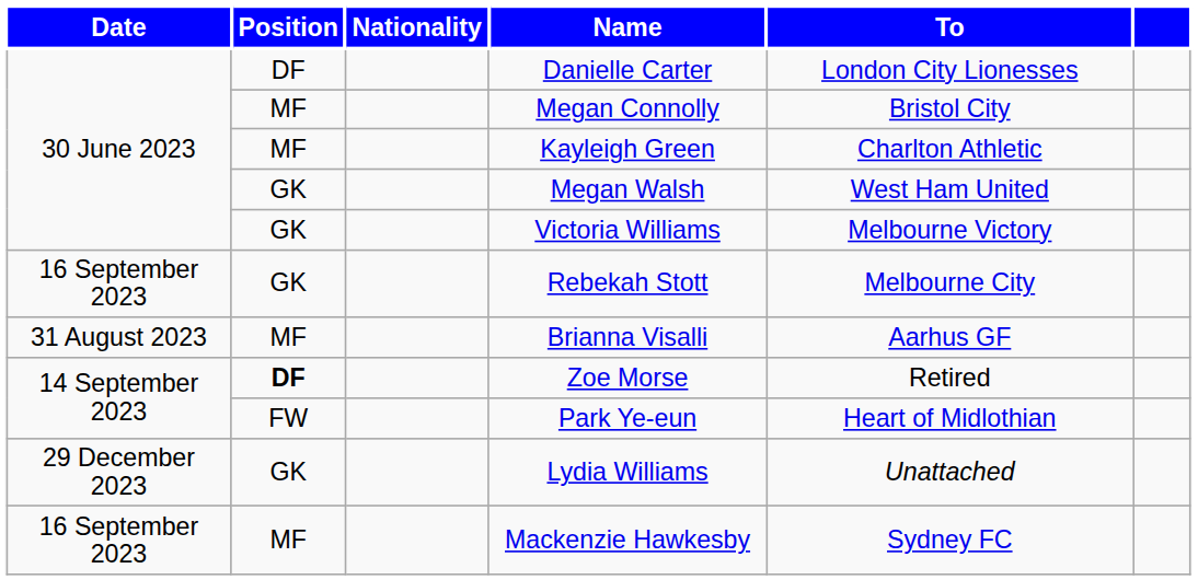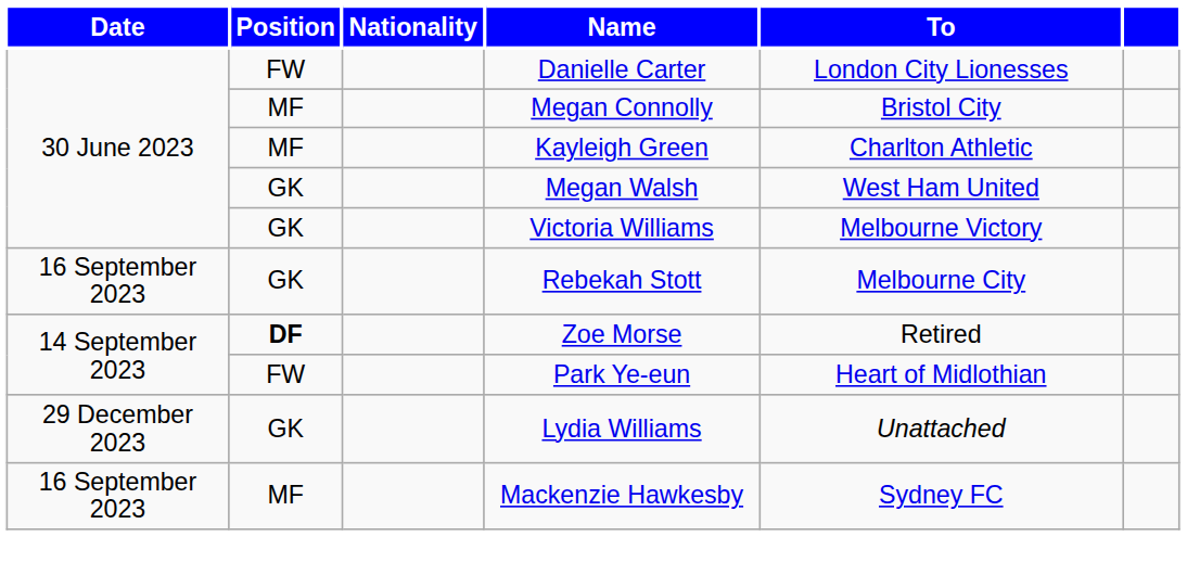 <table class="wikitable" style="text-align:center; font-size:90%; ">
 <tr>
 <th style="background:#0000FF;color:white;border:2px solid #ffffff; width:120px;" scope="col">Date</th>
 <th style="background:#0000FF;color:white;border:2px solid #ffffff; width:50px;" scope="col">Position</th>
 <th style="background:#0000FF;color:white;border:2px solid #ffffff; width:50px;" scope="col">Nationality</th>
 <th style="background:#0000FF;color:white;border:2px solid #ffffff; width:150px;" scope="col">Name</th>
 <th style="background:#0000FF;color:white;border:2px solid #ffffff; width:200px;" scope="col">To</th>
 <th style="background:#0000FF;color:white;border:2px solid #ffffff; width:25px;" scope="col"></th>
 </tr>
 <tr>
 <td rowspan=5>30 June 2023</td>
-<td>DF</td>
+<td>FW</td>
 <td></td>
 <td><a href='#'>Danielle Carter</a></td>
 <td> <a href='#'>London City Lionesses</a></td>
 <td></td>
 </tr>
 <tr>
 <td>MF</td>
 <td></td>
 <td><a href='#'>Megan Connolly</a></td>
 <td> <a href='#'>Bristol City</a></td>
 <td></td>
 </tr>
 <tr>
 <td>MF</td>
 <td></td>
 <td><a href='#'>Kayleigh Green</a></td>
 <td> <a href='#'>Charlton Athletic</a></td>
 <td></td>
 </tr>
 <tr>
 <td>GK</td>
 <td></td>
 <td><a href='#'>Megan Walsh</a></td>
 <td> <a href='#'>West Ham United</a></td>
 <td></td>
 </tr>
 <tr>
 <td>GK</td>
 <td></td>
 <td><a href='#'>Victoria Williams</a></td>
 <td> <a href='#'>Melbourne Victory</a></td>
 <td></td>
 </tr>
 <tr>
 <td>16 September 2023</td>
 <td>GK</td>
 <td></td>
 <td><a href='#'>Rebekah Stott</a></td>
 <td> <a href='#'>Melbourne City</a></td>
 <td></td>
 </tr>
 <tr>
-<td>31 August 2023</td>
-<td>MF</td>
-<td></td>
-<td><a href='#'>Brianna Visalli</a></td>
-<td> <a href='#'>Aarhus GF</a></td>
-<td></td>
-</tr>
-<tr>
 <td rowspan=2>14 September 2023</td>
 <td><strong>DF</strong></td>
 <td></td>
 <td><a href='#'>Zoe Morse</a></td>
 <td>Retired</td>
 <td></td>
 </tr>
 <tr>
 <td>FW</td>
 <td></td>
 <td><a href='#'>Park Ye-eun</a></td>
 <td> <a href='#'>Heart of Midlothian</a></td>
 <td></td>
 </tr>
 <tr>
 <td>29 December 2023</td>
 <td>GK</td>
 <td></td>
 <td><a href='#'>Lydia Williams</a></td>
 <td> <em>Unattached</em></td>
 <td></td>
 </tr>
 <tr>
 <td>16 September 2023</td>
 <td>MF</td>
 <td></td>
 <td><a href='#'>Mackenzie Hawkesby</a></td>
 <td> <a href='#'>Sydney FC</a></td>
 <td></td>
 </tr>
 </table>
